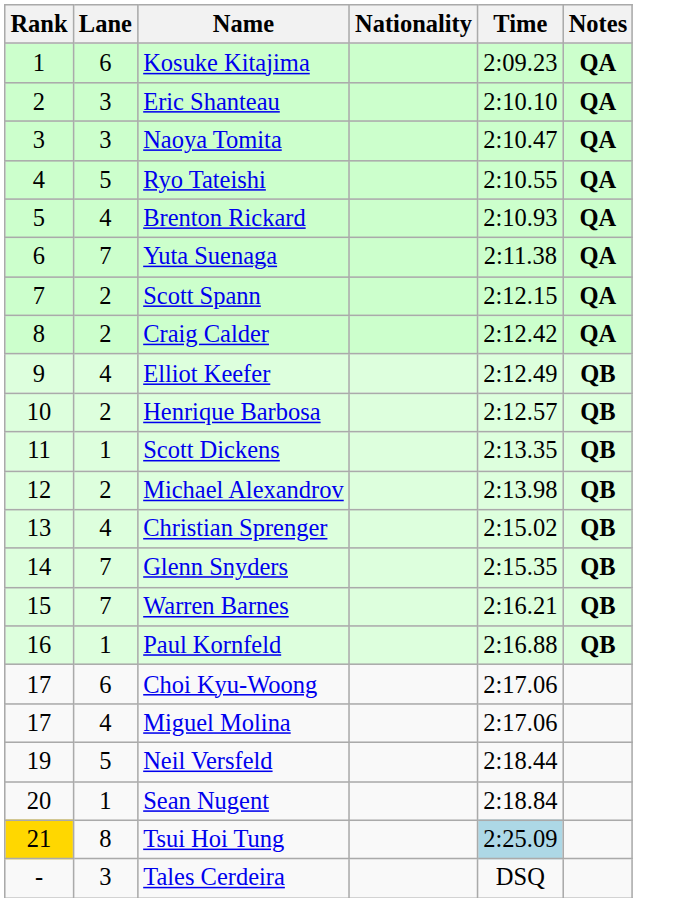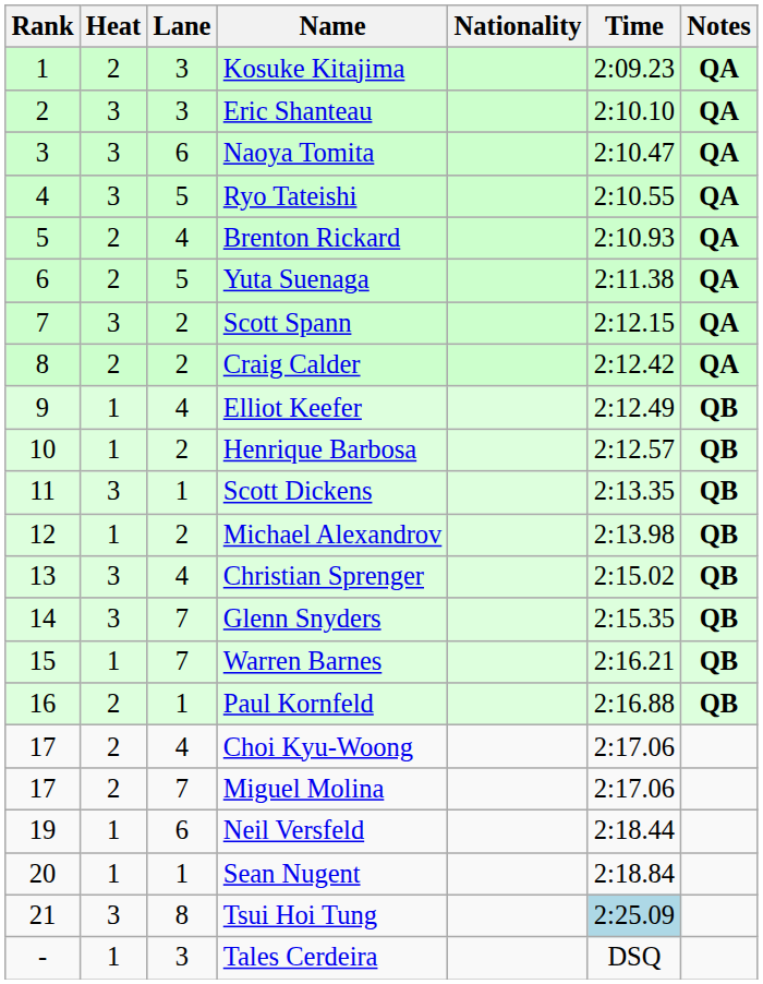 <table class="wikitable sortable" style="text-align:center">
 <tr>
 <th>Rank</th>
+<th>Heat</th>
 <th>Lane</th>
 <th>Name</th>
 <th>Nationality</th>
 <th>Time</th>
 <th>Notes</th>
 </tr>
 <tr bgcolor=ccffcc>
 <td>1</td>
-<td>6</td>
+<td>2</td>
+<td>3</td>
 <td align=left><a href='#'>Kosuke Kitajima</a></td>
 <td align=left></td>
 <td>2:09.23</td>
 <td><strong>QA</strong></td>
 </tr>
 <tr bgcolor=ccffcc>
 <td>2</td>
+<td>3</td>
 <td>3</td>
 <td align=left><a href='#'>Eric Shanteau</a></td>
 <td align=left></td>
 <td>2:10.10</td>
 <td><strong>QA</strong></td>
 </tr>
 <tr bgcolor=ccffcc>
 <td>3</td>
 <td>3</td>
+<td>6</td>
 <td align=left><a href='#'>Naoya Tomita</a></td>
 <td align=left></td>
 <td>2:10.47</td>
 <td><strong>QA</strong></td>
 </tr>
 <tr bgcolor=ccffcc>
 <td>4</td>
+<td>3</td>
 <td>5</td>
 <td align=left><a href='#'>Ryo Tateishi</a></td>
 <td align=left></td>
 <td>2:10.55</td>
 <td><strong>QA</strong></td>
 </tr>
 <tr bgcolor=ccffcc>
 <td>5</td>
+<td>2</td>
 <td>4</td>
 <td align=left><a href='#'>Brenton Rickard</a></td>
 <td align=left></td>
 <td>2:10.93</td>
 <td><strong>QA</strong></td>
 </tr>
 <tr bgcolor=ccffcc>
 <td>6</td>
-<td>7</td>
+<td>2</td>
+<td>5</td>
 <td align=left><a href='#'>Yuta Suenaga</a></td>
 <td align=left></td>
 <td>2:11.38</td>
 <td><strong>QA</strong></td>
 </tr>
 <tr bgcolor=ccffcc>
 <td>7</td>
+<td>3</td>
 <td>2</td>
 <td align=left><a href='#'>Scott Spann</a></td>
 <td align=left></td>
 <td>2:12.15</td>
 <td><strong>QA</strong></td>
 </tr>
 <tr bgcolor=ccffcc>
 <td>8</td>
 <td>2</td>
+<td>2</td>
 <td align=left><a href='#'>Craig Calder</a></td>
 <td align=left></td>
 <td>2:12.42</td>
 <td><strong>QA</strong></td>
 </tr>
 <tr bgcolor=ddffdd>
 <td>9</td>
+<td>1</td>
 <td>4</td>
 <td align=left><a href='#'>Elliot Keefer</a></td>
 <td align=left></td>
 <td>2:12.49</td>
 <td><strong>QB</strong></td>
 </tr>
 <tr bgcolor=ddffdd>
 <td>10</td>
+<td>1</td>
 <td>2</td>
 <td align=left><a href='#'>Henrique Barbosa</a></td>
 <td align=left></td>
 <td>2:12.57</td>
 <td><strong>QB</strong></td>
 </tr>
 <tr bgcolor=ddffdd>
 <td>11</td>
+<td>3</td>
 <td>1</td>
 <td align=left><a href='#'>Scott Dickens</a></td>
 <td align=left></td>
 <td>2:13.35</td>
 <td><strong>QB</strong></td>
 </tr>
 <tr bgcolor=ddffdd>
 <td>12</td>
+<td>1</td>
 <td>2</td>
 <td align=left><a href='#'>Michael Alexandrov</a></td>
 <td align=left></td>
 <td>2:13.98</td>
 <td><strong>QB</strong></td>
 </tr>
 <tr bgcolor=ddffdd>
 <td>13</td>
+<td>3</td>
 <td>4</td>
 <td align=left><a href='#'>Christian Sprenger</a></td>
 <td align=left></td>
 <td>2:15.02</td>
 <td><strong>QB</strong></td>
 </tr>
 <tr bgcolor=ddffdd>
 <td>14</td>
+<td>3</td>
 <td>7</td>
 <td align=left><a href='#'>Glenn Snyders</a></td>
 <td align=left></td>
 <td>2:15.35</td>
 <td><strong>QB</strong></td>
 </tr>
 <tr bgcolor=ddffdd>
 <td>15</td>
+<td>1</td>
 <td>7</td>
 <td align=left><a href='#'>Warren Barnes</a></td>
 <td align=left></td>
 <td>2:16.21</td>
 <td><strong>QB</strong></td>
 </tr>
 <tr bgcolor=ddffdd>
 <td>16</td>
+<td>2</td>
 <td>1</td>
 <td align=left><a href='#'>Paul Kornfeld</a></td>
 <td align=left></td>
 <td>2:16.88</td>
 <td><strong>QB</strong></td>
 </tr>
 <tr>
 <td>17</td>
-<td>6</td>
+<td>2</td>
+<td>4</td>
 <td align=left><a href='#'>Choi Kyu-Woong</a></td>
 <td align=left></td>
 <td>2:17.06</td>
 <td></td>
 </tr>
 <tr>
 <td>17</td>
-<td>4</td>
+<td>2</td>
+<td>7</td>
 <td align=left><a href='#'>Miguel Molina</a></td>
 <td align=left></td>
 <td>2:17.06</td>
 <td></td>
 </tr>
 <tr>
 <td>19</td>
-<td>5</td>
+<td>1</td>
+<td>6</td>
 <td align=left><a href='#'>Neil Versfeld</a></td>
 <td align=left></td>
 <td>2:18.44</td>
 <td></td>
 </tr>
 <tr>
 <td>20</td>
 <td>1</td>
+<td>1</td>
 <td align=left><a href='#'>Sean Nugent</a></td>
 <td align=left></td>
 <td>2:18.84</td>
 <td></td>
 </tr>
 <tr>
-<td style="background: gold;">21</td>
+<td>21</td>
+<td>3</td>
 <td>8</td>
 <td align=left><a href='#'>Tsui Hoi Tung</a></td>
 <td align=left></td>
 <td style="background: lightblue;">2:25.09</td>
 <td></td>
 </tr>
 <tr>
 <td>-</td>
+<td>1</td>
 <td>3</td>
 <td align=left><a href='#'>Tales Cerdeira</a></td>
 <td align=left></td>
 <td>DSQ</td>
 <td></td>
 </tr>
 </table>
